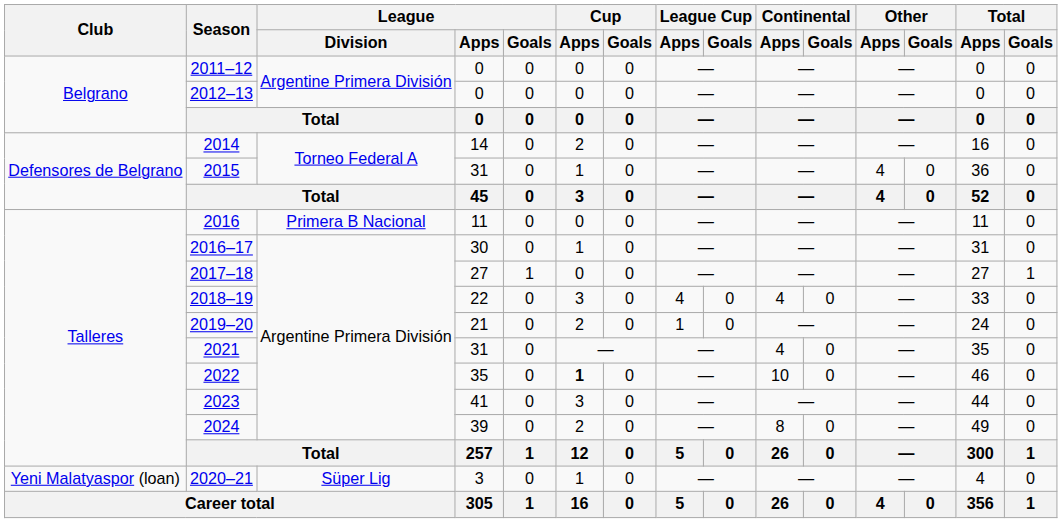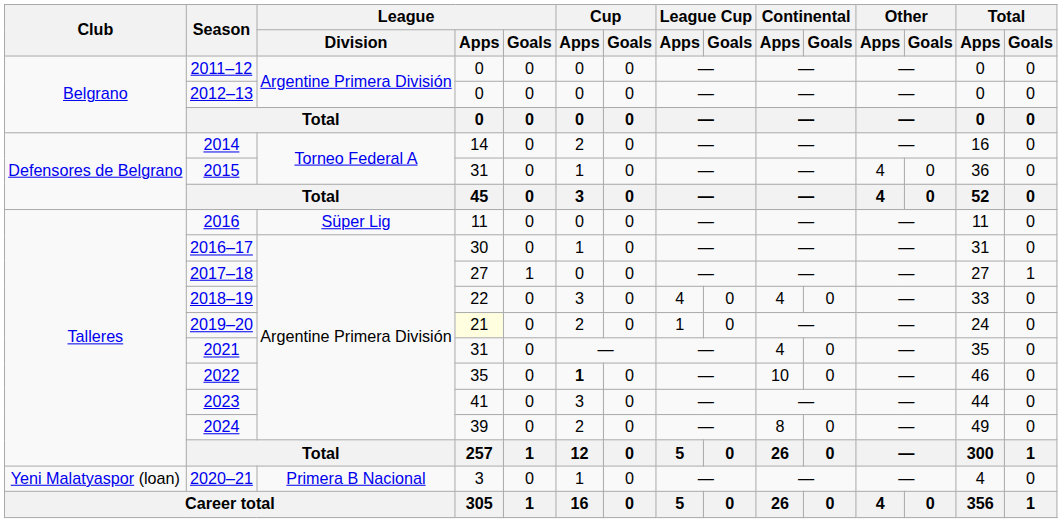 <table class="wikitable" style="text-align:center">
 <tr>
 <th rowspan="2">Club</th>
 <th rowspan="2">Season</th>
 <th colspan="3">League</th>
 <th colspan="2">Cup</th>
 <th colspan="2">League Cup</th>
 <th colspan="2">Continental</th>
 <th colspan="2">Other</th>
 <th colspan="2">Total</th>
 </tr>
 <tr>
 <th>Division</th>
 <th>Apps</th>
 <th>Goals</th>
 <th>Apps</th>
 <th>Goals</th>
 <th>Apps</th>
 <th>Goals</th>
 <th>Apps</th>
 <th>Goals</th>
 <th>Apps</th>
 <th>Goals</th>
 <th>Apps</th>
 <th>Goals</th>
 </tr>
 <tr>
 <td rowspan="3"><a href='#'>Belgrano</a></td>
 <td><a href='#'>2011–12</a></td>
 <td rowspan="2"><a href='#'>Argentine Primera División</a></td>
 <td>0</td>
 <td>0</td>
 <td>0</td>
 <td>0</td>
 <td colspan="2">—</td>
 <td colspan="2">—</td>
 <td colspan="2">—</td>
 <td>0</td>
 <td>0</td>
 </tr>
 <tr>
 <td><a href='#'>2012–13</a></td>
 <td>0</td>
 <td>0</td>
 <td>0</td>
 <td>0</td>
 <td colspan="2">—</td>
 <td colspan="2">—</td>
 <td colspan="2">—</td>
 <td>0</td>
 <td>0</td>
 </tr>
 <tr>
 <th colspan="2">Total</th>
 <th>0</th>
 <th>0</th>
 <th>0</th>
 <th>0</th>
 <th colspan="2">—</th>
 <th colspan="2">—</th>
 <th colspan="2">—</th>
 <th>0</th>
 <th>0</th>
 </tr>
 <tr>
 <td rowspan="3"><a href='#'>Defensores de Belgrano</a></td>
 <td><a href='#'>2014</a></td>
 <td rowspan="2"><a href='#'>Torneo Federal A</a></td>
 <td>14</td>
 <td>0</td>
 <td>2</td>
 <td>0</td>
 <td colspan="2">—</td>
 <td colspan="2">—</td>
 <td colspan="2">—</td>
 <td>16</td>
 <td>0</td>
 </tr>
 <tr>
 <td><a href='#'>2015</a></td>
 <td>31</td>
 <td>0</td>
 <td>1</td>
 <td>0</td>
 <td colspan="2">—</td>
 <td colspan="2">—</td>
 <td>4</td>
 <td>0</td>
 <td>36</td>
 <td>0</td>
 </tr>
 <tr>
 <th colspan="2">Total</th>
 <th>45</th>
 <th>0</th>
 <th>3</th>
 <th>0</th>
 <th colspan="2">—</th>
 <th colspan="2">—</th>
 <th>4</th>
 <th>0</th>
 <th>52</th>
 <th>0</th>
 </tr>
 <tr>
 <td rowspan="10"><a href='#'>Talleres</a></td>
 <td><a href='#'>2016</a></td>
-<td><a href='#'>Primera B Nacional</a></td>
+<td><a href='#'>Süper Lig</a></td>
 <td>11</td>
 <td>0</td>
 <td>0</td>
 <td>0</td>
 <td colspan="2">—</td>
 <td colspan="2">—</td>
 <td colspan="2">—</td>
 <td>11</td>
 <td>0</td>
 </tr>
 <tr>
 <td><a href='#'>2016–17</a></td>
 <td rowspan="8">Argentine Primera División</td>
 <td>30</td>
 <td>0</td>
 <td>1</td>
 <td>0</td>
 <td colspan="2">—</td>
 <td colspan="2">—</td>
 <td colspan="2">—</td>
 <td>31</td>
 <td>0</td>
 </tr>
 <tr>
 <td><a href='#'>2017–18</a></td>
 <td>27</td>
 <td>1</td>
 <td>0</td>
 <td>0</td>
 <td colspan="2">—</td>
 <td colspan="2">—</td>
 <td colspan="2">—</td>
 <td>27</td>
 <td>1</td>
 </tr>
 <tr>
 <td><a href='#'>2018–19</a></td>
 <td>22</td>
 <td>0</td>
 <td>3</td>
 <td>0</td>
 <td>4</td>
 <td>0</td>
 <td>4</td>
 <td>0</td>
 <td colspan="2">—</td>
 <td>33</td>
 <td>0</td>
 </tr>
 <tr>
 <td><a href='#'>2019–20</a></td>
-<td>21</td>
+<td style="background: lightyellow;">21</td>
 <td>0</td>
 <td>2</td>
 <td>0</td>
 <td>1</td>
 <td>0</td>
 <td colspan="2">—</td>
 <td colspan="2">—</td>
 <td>24</td>
 <td>0</td>
 </tr>
 <tr>
 <td><a href='#'>2021</a></td>
 <td>31</td>
 <td>0</td>
 <td colspan="2">—</td>
 <td colspan="2">—</td>
 <td>4</td>
 <td>0</td>
 <td colspan="2">—</td>
 <td>35</td>
 <td>0</td>
 </tr>
 <tr>
 <td><a href='#'>2022</a></td>
 <td>35</td>
 <td>0</td>
 <td><strong>1</strong></td>
 <td>0</td>
 <td colspan="2">—</td>
 <td>10</td>
 <td>0</td>
 <td colspan="2">—</td>
 <td>46</td>
 <td>0</td>
 </tr>
 <tr>
 <td><a href='#'>2023</a></td>
 <td>41</td>
 <td>0</td>
 <td>3</td>
 <td>0</td>
 <td colspan="2">—</td>
 <td colspan="2">—</td>
 <td colspan="2">—</td>
 <td>44</td>
 <td>0</td>
 </tr>
 <tr>
 <td><a href='#'>2024</a></td>
 <td>39</td>
 <td>0</td>
 <td>2</td>
 <td>0</td>
 <td colspan="2">—</td>
 <td>8</td>
 <td>0</td>
 <td colspan="2">—</td>
 <td>49</td>
 <td>0</td>
 </tr>
 <tr>
 <th colspan="2">Total</th>
 <th>257</th>
 <th>1</th>
 <th>12</th>
 <th>0</th>
 <th>5</th>
 <th>0</th>
 <th>26</th>
 <th>0</th>
 <th colspan="2">—</th>
 <th>300</th>
 <th>1</th>
 </tr>
 <tr>
 <td><a href='#'>Yeni Malatyaspor</a> (loan)</td>
 <td><a href='#'>2020–21</a></td>
-<td><a href='#'>Süper Lig</a></td>
+<td><a href='#'>Primera B Nacional</a></td>
 <td>3</td>
 <td>0</td>
 <td>1</td>
 <td>0</td>
 <td colspan="2">—</td>
 <td colspan="2">—</td>
 <td colspan="2">—</td>
 <td>4</td>
 <td>0</td>
 </tr>
 <tr>
 <th colspan="3">Career total</th>
 <th>305</th>
 <th>1</th>
 <th>16</th>
 <th>0</th>
 <th>5</th>
 <th>0</th>
 <th>26</th>
 <th>0</th>
 <th>4</th>
 <th>0</th>
 <th>356</th>
 <th>1</th>
 </tr>
 </table>
